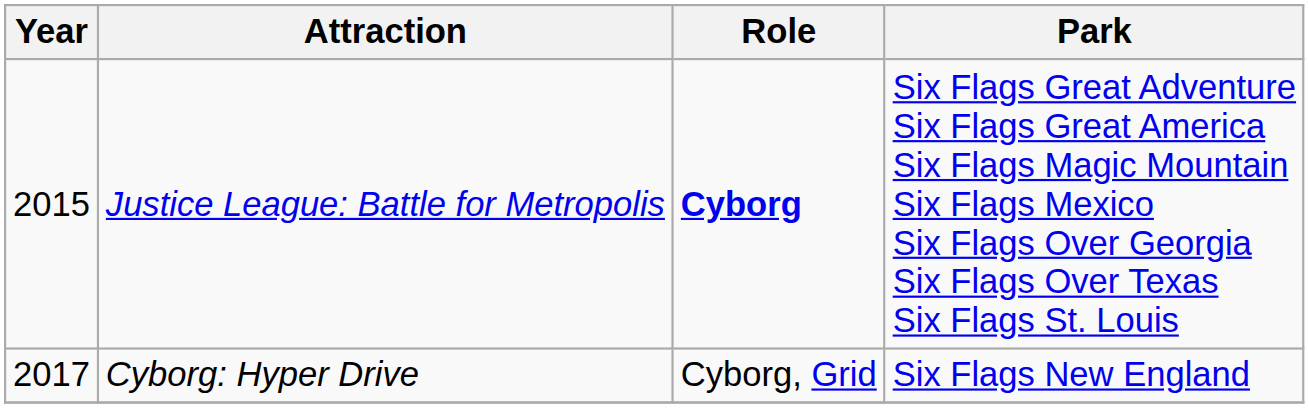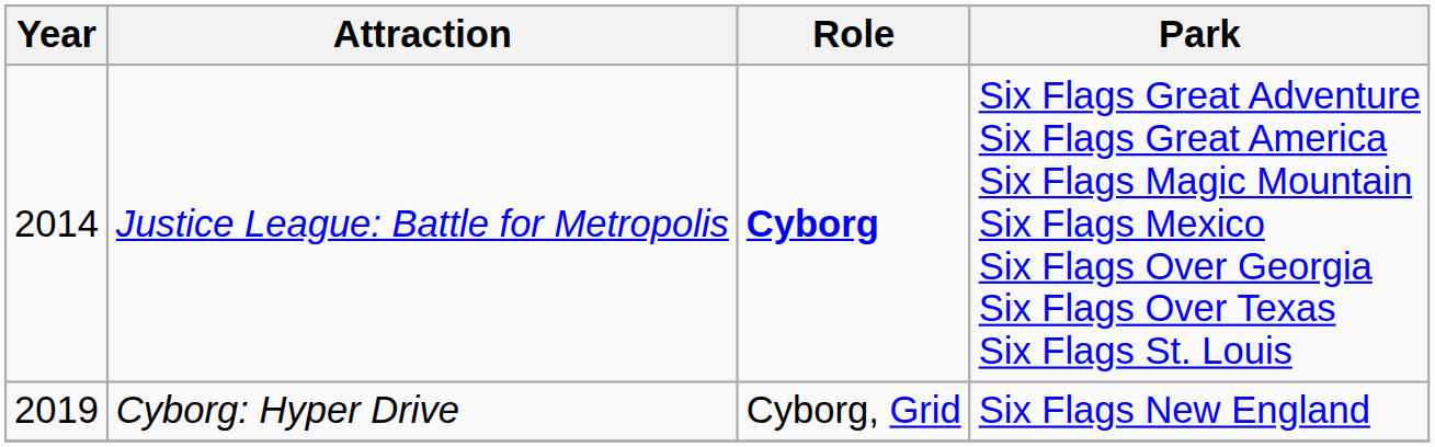 <table class="wikitable sortable">
 <tr>
 <th>Year</th>
 <th>Attraction</th>
 <th>Role</th>
 <th>Park</th>
 </tr>
 <tr>
-<td>2015</td>
+<td>2014</td>
 <td><em><a href='#'>Justice League: Battle for Metropolis</a></em></td>
 <td><strong><a href='#'>Cyborg</a></strong></td>
 <td><a href='#'>Six Flags Great Adventure</a><br><a href='#'>Six Flags Great America</a><br><a href='#'>Six Flags Magic Mountain</a><br><a href='#'>Six Flags Mexico</a><br><a href='#'>Six Flags Over Georgia</a><br><a href='#'>Six Flags Over Texas</a><br><a href='#'>Six Flags St. Louis</a></td>
 </tr>
 <tr>
-<td>2017</td>
+<td>2019</td>
 <td><em>Cyborg: Hyper Drive</em></td>
 <td>Cyborg, <a href='#'>Grid</a></td>
 <td><a href='#'>Six Flags New England</a></td>
 </tr>
 <tr>
 </tr>
 </table>
